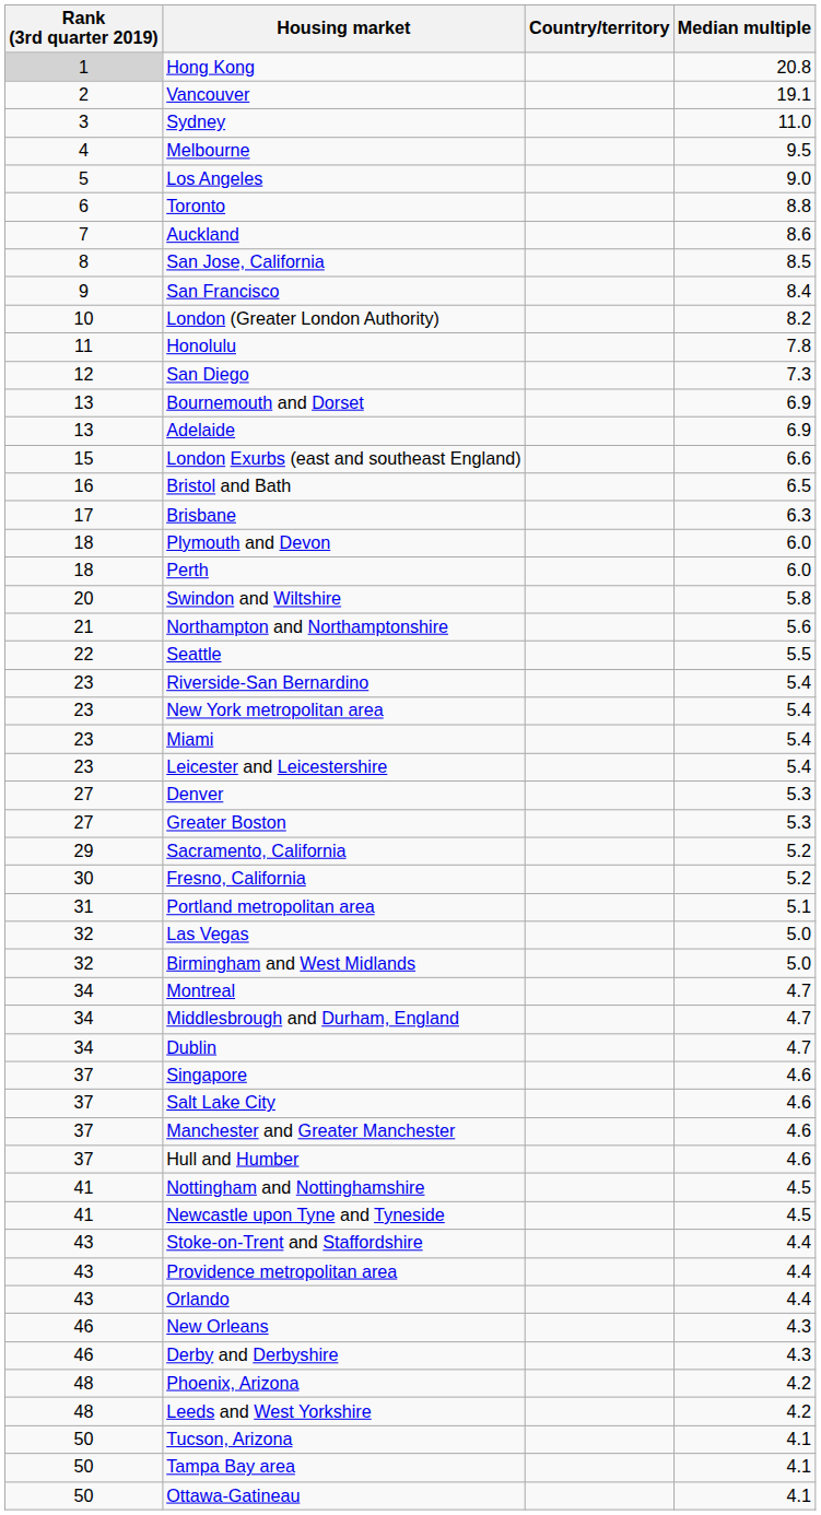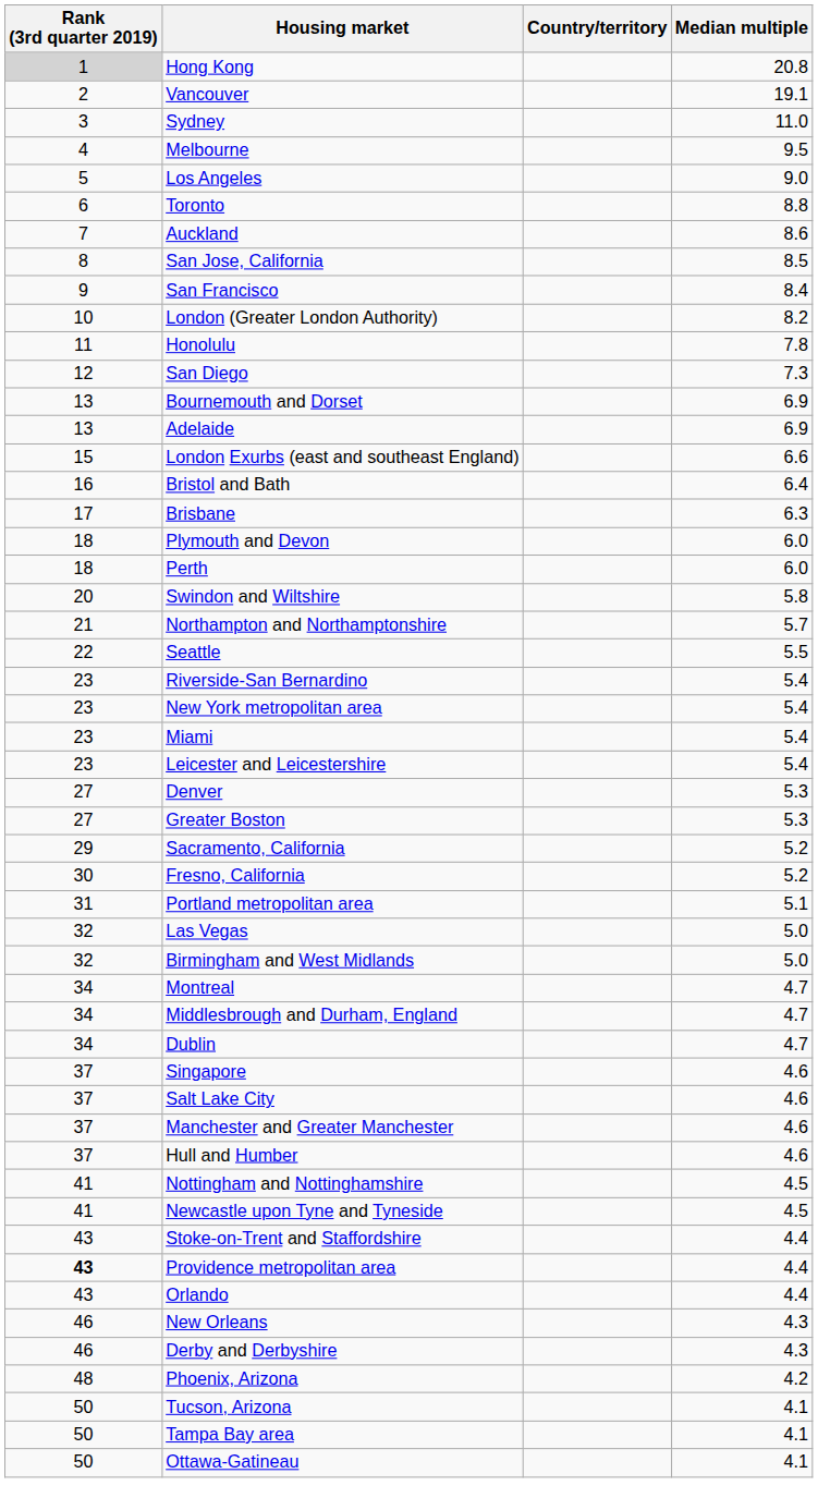 <table class="wikitable sortable" style="text-align:right;">
 <tr>
 <th scope="col">Rank<br>(3rd quarter 2019)</th>
 <th scope="col">Housing market</th>
 <th scope="col">Country/territory</th>
 <th scope="col">Median multiple</th>
 </tr>
 <tr>
 <td style="background: lightgrey; text-align:center;">1</td>
 <td style="text-align:left;"><a href='#'>Hong Kong</a></td>
 <td style="text-align:left;"></td>
 <td>20.8</td>
 </tr>
 <tr>
 <td style="text-align:center;">2</td>
 <td style="text-align:left;"><a href='#'>Vancouver</a></td>
 <td style="text-align:left;"></td>
 <td>19.1</td>
 </tr>
 <tr>
 <td style="text-align:center;">3</td>
 <td style="text-align:left;"><a href='#'>Sydney</a></td>
 <td style="text-align:left;"></td>
 <td>11.0</td>
 </tr>
 <tr>
 <td style="text-align:center;">4</td>
 <td style="text-align:left;"><a href='#'>Melbourne</a></td>
 <td style="text-align:left;"></td>
 <td>9.5</td>
 </tr>
 <tr>
 <td style="text-align:center;">5</td>
 <td style="text-align:left;"><a href='#'>Los Angeles</a></td>
 <td style="text-align:left;"></td>
 <td>9.0</td>
 </tr>
 <tr>
 <td style="text-align:center;">6</td>
 <td style="text-align:left;"><a href='#'>Toronto</a></td>
 <td style="text-align:left;"></td>
 <td>8.8</td>
 </tr>
 <tr>
 <td style="text-align:center;">7</td>
 <td style="text-align:left;"><a href='#'>Auckland</a></td>
 <td style="text-align:left;"></td>
 <td>8.6</td>
 </tr>
 <tr>
 <td style="text-align:center;">8</td>
 <td style="text-align:left;"><a href='#'>San Jose, California</a></td>
 <td style="text-align:left;"></td>
 <td>8.5</td>
 </tr>
 <tr>
 <td style="text-align:center;">9</td>
 <td style="text-align:left;"><a href='#'>San Francisco</a></td>
 <td style="text-align:left;"></td>
 <td>8.4</td>
 </tr>
 <tr>
 <td style="text-align:center;">10</td>
 <td style="text-align:left;"><a href='#'>London</a> (Greater London Authority)</td>
 <td style="text-align:left;"></td>
 <td>8.2</td>
 </tr>
 <tr>
 <td style="text-align:center;">11</td>
 <td style="text-align:left;"><a href='#'>Honolulu</a></td>
 <td style="text-align:left;"></td>
 <td>7.8</td>
 </tr>
 <tr>
 <td style="text-align:center;">12</td>
 <td style="text-align:left;"><a href='#'>San Diego</a></td>
 <td style="text-align:left;"></td>
 <td>7.3</td>
 </tr>
 <tr>
 <td style="text-align:center;">13</td>
 <td style="text-align:left;"><a href='#'>Bournemouth</a> and <a href='#'>Dorset</a></td>
 <td style="text-align:left;"></td>
 <td>6.9</td>
 </tr>
 <tr>
 <td style="text-align:center;">13</td>
 <td style="text-align:left;"><a href='#'>Adelaide</a></td>
 <td style="text-align:left;"></td>
 <td>6.9</td>
 </tr>
 <tr>
 <td style="text-align:center;">15</td>
 <td style="text-align:left;"><a href='#'>London</a> <a href='#'>Exurbs</a> (east and southeast England)</td>
 <td style="text-align:left;"></td>
 <td>6.6</td>
 </tr>
 <tr>
 <td style="text-align:center;">16</td>
 <td style="text-align:left;"><a href='#'>Bristol</a> and Bath</td>
 <td style="text-align:left;"></td>
-<td>6.5</td>
+<td>6.4</td>
 </tr>
 <tr>
 <td style="text-align:center;">17</td>
 <td style="text-align:left;"><a href='#'>Brisbane</a></td>
 <td style="text-align:left;"></td>
 <td>6.3</td>
 </tr>
 <tr>
 <td style="text-align:center;">18</td>
 <td style="text-align:left;"><a href='#'>Plymouth</a> and <a href='#'>Devon</a></td>
 <td style="text-align:left;"></td>
 <td>6.0</td>
 </tr>
 <tr>
 <td style="text-align:center;">18</td>
 <td style="text-align:left;"><a href='#'>Perth</a></td>
 <td style="text-align:left;"></td>
 <td>6.0</td>
 </tr>
 <tr>
 <td style="text-align:center;">20</td>
 <td style="text-align:left;"><a href='#'>Swindon</a> and <a href='#'>Wiltshire</a></td>
 <td style="text-align:left;"></td>
 <td>5.8</td>
 </tr>
 <tr>
 <td style="text-align:center;">21</td>
 <td style="text-align:left;"><a href='#'>Northampton</a> and <a href='#'>Northamptonshire</a></td>
 <td style="text-align:left;"></td>
-<td>5.6</td>
+<td>5.7</td>
 </tr>
 <tr>
 <td style="text-align:center;">22</td>
 <td style="text-align:left;"><a href='#'>Seattle</a></td>
 <td style="text-align:left;"></td>
 <td>5.5</td>
 </tr>
 <tr>
 <td style="text-align:center;">23</td>
 <td style="text-align:left;"><a href='#'>Riverside-San Bernardino</a></td>
 <td style="text-align:left;"></td>
 <td>5.4</td>
 </tr>
 <tr>
 <td style="text-align:center;">23</td>
 <td style="text-align:left;"><a href='#'>New York metropolitan area</a></td>
 <td style="text-align:left;"></td>
 <td>5.4</td>
 </tr>
 <tr>
 <td style="text-align:center;">23</td>
 <td style="text-align:left;"><a href='#'>Miami</a></td>
 <td style="text-align:left;"></td>
 <td>5.4</td>
 </tr>
 <tr>
 <td style="text-align:center;">23</td>
 <td style="text-align:left;"><a href='#'>Leicester</a> and <a href='#'>Leicestershire</a></td>
 <td style="text-align:left;"></td>
 <td>5.4</td>
 </tr>
 <tr>
 <td style="text-align:center;">27</td>
 <td style="text-align:left;"><a href='#'>Denver</a></td>
 <td style="text-align:left;"></td>
 <td>5.3</td>
 </tr>
 <tr>
 <td style="text-align:center;">27</td>
 <td style="text-align:left;"><a href='#'>Greater Boston</a></td>
 <td style="text-align:left;"></td>
 <td>5.3</td>
 </tr>
 <tr>
 <td style="text-align:center;">29</td>
 <td style="text-align:left;"><a href='#'>Sacramento, California</a></td>
 <td style="text-align:left;"></td>
 <td>5.2</td>
 </tr>
 <tr>
 <td style="text-align:center;">30</td>
 <td style="text-align:left;"><a href='#'>Fresno, California</a></td>
 <td style="text-align:left;"></td>
 <td>5.2</td>
 </tr>
 <tr>
 <td style="text-align:center;">31</td>
 <td style="text-align:left;"><a href='#'>Portland metropolitan area</a></td>
 <td style="text-align:left;"></td>
 <td>5.1</td>
 </tr>
 <tr>
 <td style="text-align:center;">32</td>
 <td style="text-align:left;"><a href='#'>Las Vegas</a></td>
 <td style="text-align:left;"></td>
 <td>5.0</td>
 </tr>
 <tr>
 <td style="text-align:center;">32</td>
 <td style="text-align:left;"><a href='#'>Birmingham</a> and <a href='#'>West Midlands</a></td>
 <td style="text-align:left;"></td>
 <td>5.0</td>
 </tr>
 <tr>
 <td style="text-align:center;">34</td>
 <td style="text-align:left;"><a href='#'>Montreal</a></td>
 <td style="text-align:left;"></td>
 <td>4.7</td>
 </tr>
 <tr>
 <td style="text-align:center;">34</td>
 <td style="text-align:left;"><a href='#'>Middlesbrough</a> and <a href='#'>Durham, England</a></td>
 <td style="text-align:left;"></td>
 <td>4.7</td>
 </tr>
 <tr>
 <td style="text-align:center;">34</td>
 <td style="text-align:left;"><a href='#'>Dublin</a></td>
 <td style="text-align:left;"></td>
 <td>4.7</td>
 </tr>
 <tr>
 <td style="text-align:center;">37</td>
 <td style="text-align:left;"><a href='#'>Singapore</a></td>
 <td style="text-align:left;"></td>
 <td>4.6</td>
 </tr>
 <tr>
 <td style="text-align:center;">37</td>
 <td style="text-align:left;"><a href='#'>Salt Lake City</a></td>
 <td style="text-align:left;"></td>
 <td>4.6</td>
 </tr>
 <tr>
 <td style="text-align:center;">37</td>
 <td style="text-align:left;"><a href='#'>Manchester</a> and <a href='#'>Greater Manchester</a></td>
 <td style="text-align:left;"></td>
 <td>4.6</td>
 </tr>
 <tr>
 <td style="text-align:center;">37</td>
 <td style="text-align:left;">Hull and <a href='#'>Humber</a></td>
 <td style="text-align:left;"></td>
 <td>4.6</td>
 </tr>
 <tr>
 <td style="text-align:center;">41</td>
 <td style="text-align:left;"><a href='#'>Nottingham</a> and <a href='#'>Nottinghamshire</a></td>
 <td style="text-align:left;"></td>
 <td>4.5</td>
 </tr>
 <tr>
 <td style="text-align:center;">41</td>
 <td style="text-align:left;"><a href='#'>Newcastle upon Tyne</a> and <a href='#'>Tyneside</a></td>
 <td style="text-align:left;"></td>
 <td>4.5</td>
 </tr>
 <tr>
 <td style="text-align:center;">43</td>
 <td style="text-align:left;"><a href='#'>Stoke-on-Trent</a> and <a href='#'>Staffordshire</a></td>
 <td style="text-align:left;"></td>
 <td>4.4</td>
 </tr>
 <tr>
-<td style="text-align:center;">43</td>
+<td style="text-align:center;"><strong>43</strong></td>
 <td style="text-align:left;"><a href='#'>Providence metropolitan area</a></td>
 <td style="text-align:left;"></td>
 <td>4.4</td>
 </tr>
 <tr>
 <td style="text-align:center;">43</td>
 <td style="text-align:left;"><a href='#'>Orlando</a></td>
 <td style="text-align:left;"></td>
 <td>4.4</td>
 </tr>
 <tr>
 <td style="text-align:center;">46</td>
 <td style="text-align:left;"><a href='#'>New Orleans</a></td>
 <td style="text-align:left;"></td>
 <td>4.3</td>
 </tr>
 <tr>
 <td style="text-align:center;">46</td>
 <td style="text-align:left;"><a href='#'>Derby</a> and <a href='#'>Derbyshire</a></td>
 <td style="text-align:left;"></td>
 <td>4.3</td>
 </tr>
 <tr>
 <td style="text-align:center;">48</td>
 <td style="text-align:left;"><a href='#'>Phoenix, Arizona</a></td>
 <td style="text-align:left;"></td>
 <td>4.2</td>
 </tr>
 <tr>
-<td style="text-align:center;">48</td>
-<td style="text-align:left;"><a href='#'>Leeds</a> and <a href='#'>West Yorkshire</a></td>
-<td style="text-align:left;"></td>
-<td>4.2</td>
-</tr>
-<tr>
 <td style="text-align:center;">50</td>
 <td style="text-align:left;"><a href='#'>Tucson, Arizona</a></td>
 <td style="text-align:left;"></td>
 <td>4.1</td>
 </tr>
 <tr>
 <td style="text-align:center;">50</td>
 <td style="text-align:left;"><a href='#'>Tampa Bay area</a></td>
 <td style="text-align:left;"></td>
 <td>4.1</td>
 </tr>
 <tr>
 <td style="text-align:center;">50</td>
 <td style="text-align:left;"><a href='#'>Ottawa-Gatineau</a></td>
 <td style="text-align:left;"></td>
 <td>4.1</td>
 </tr>
 </table>
